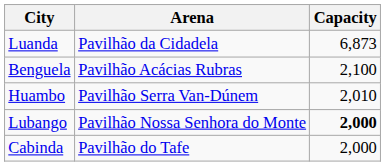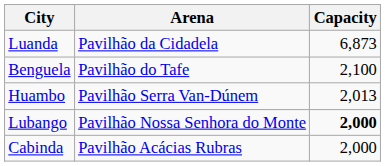 <table class="wikitable">
 <tr>
 <th>City</th>
 <th>Arena</th>
 <th align="right">Capacity</th>
 </tr>
 <tr>
 <td><a href='#'>Luanda</a></td>
 <td><a href='#'>Pavilhão da Cidadela</a></td>
 <td align="right">6,873</td>
 </tr>
 <tr>
 <td><a href='#'>Benguela</a></td>
-<td><a href='#'>Pavilhão Acácias Rubras</a></td>
+<td><a href='#'>Pavilhão do Tafe</a></td>
 <td align="right">2,100</td>
 </tr>
 <tr>
 <td><a href='#'>Huambo</a></td>
 <td><a href='#'>Pavilhão Serra Van-Dúnem</a></td>
-<td align="right">2,010</td>
+<td align="right">2,013</td>
 </tr>
 <tr>
 <td><a href='#'>Lubango</a></td>
 <td><a href='#'>Pavilhão Nossa Senhora do Monte</a></td>
 <td align="right"><strong>2,000</strong></td>
 </tr>
 <tr>
 <td><a href='#'>Cabinda</a></td>
-<td><a href='#'>Pavilhão do Tafe</a></td>
+<td><a href='#'>Pavilhão Acácias Rubras</a></td>
 <td align="right">2,000</td>
 </tr>
 </table>
